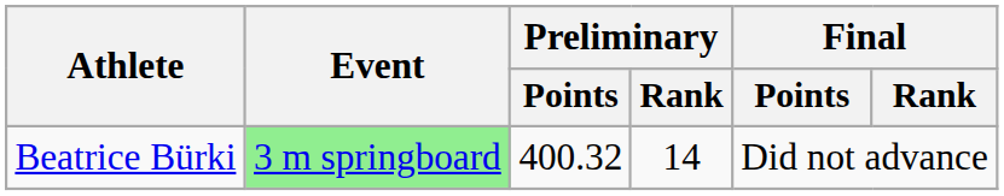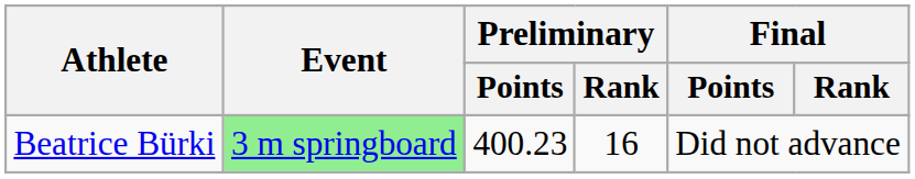 <table class=wikitable style="font-size:90%">
 <tr>
 <th rowspan="2">Athlete</th>
 <th rowspan="2">Event</th>
 <th colspan="2">Preliminary</th>
 <th colspan="2">Final</th>
 </tr>
 <tr style="font-size:95%">
 <th>Points</th>
 <th>Rank</th>
 <th>Points</th>
 <th>Rank</th>
 </tr>
 <tr align=center>
 <td align=left rowspan=2><a href='#'>Beatrice Bürki</a></td>
 <td align=left style="background: lightgreen;"><a href='#'>3 m springboard</a></td>
-<td>400.32</td>
-<td>14</td>
+<td>400.23</td>
+<td>16</td>
 <td colspan=2>Did not advance</td>
 </tr>
 </table>
